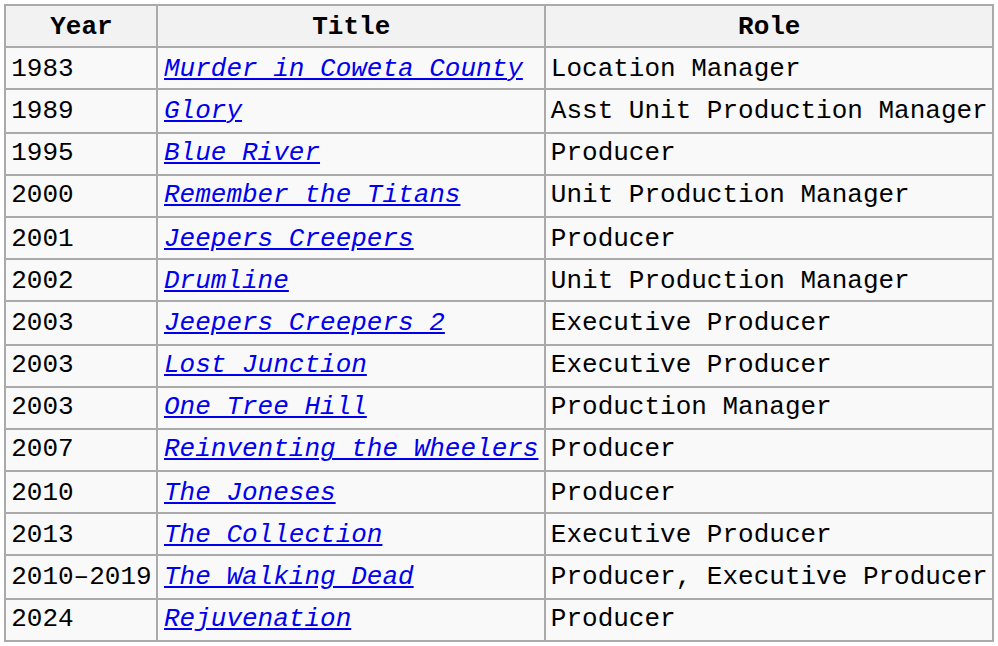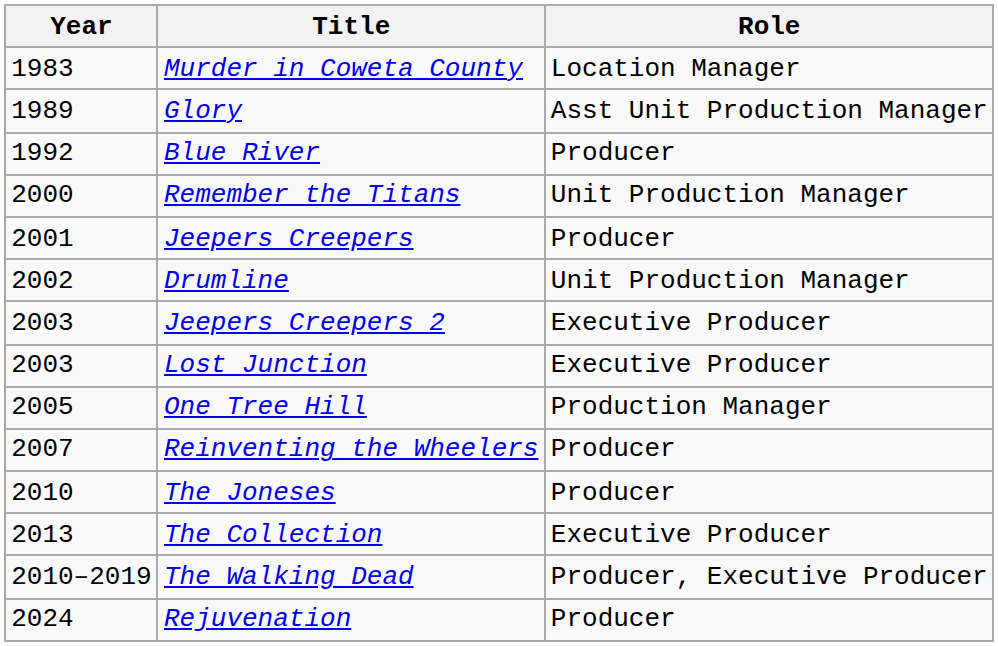 <table class="wikitable sortable">
 <tr>
 <th>Year</th>
 <th>Title</th>
 <th>Role</th>
 </tr>
 <tr>
 <td>1983</td>
 <td><em><a href='#'>Murder in Coweta County</a></em></td>
 <td>Location Manager</td>
 </tr>
 <tr>
 <td>1989</td>
 <td><em><a href='#'>Glory</a></em></td>
 <td>Asst Unit Production Manager</td>
 </tr>
 <tr>
-<td>1995</td>
+<td>1992</td>
 <td><em><a href='#'>Blue River</a></em></td>
 <td>Producer</td>
 </tr>
 <tr>
 <td>2000</td>
 <td><em><a href='#'>Remember the Titans</a></em></td>
 <td>Unit Production Manager</td>
 </tr>
 <tr>
 <td>2001</td>
 <td><em><a href='#'>Jeepers Creepers</a></em></td>
 <td>Producer</td>
 </tr>
 <tr>
 <td>2002</td>
 <td><em><a href='#'>Drumline</a></em></td>
 <td>Unit Production Manager</td>
 </tr>
 <tr>
 <td>2003</td>
 <td><em><a href='#'>Jeepers Creepers 2</a></em></td>
 <td>Executive Producer</td>
 </tr>
 <tr>
 <td>2003</td>
 <td><em><a href='#'>Lost Junction</a></em></td>
 <td>Executive Producer</td>
 </tr>
 <tr>
-<td>2003</td>
+<td>2005</td>
 <td><em><a href='#'>One Tree Hill</a></em></td>
 <td>Production Manager</td>
 </tr>
 <tr>
 <td>2007</td>
 <td><em><a href='#'>Reinventing the Wheelers</a></em></td>
 <td>Producer</td>
 </tr>
 <tr>
 <td>2010</td>
 <td><em><a href='#'>The Joneses</a></em></td>
 <td>Producer</td>
 </tr>
 <tr>
 <td>2013</td>
 <td><em><a href='#'>The Collection</a></em></td>
 <td>Executive Producer</td>
 </tr>
 <tr>
 <td>2010–2019</td>
 <td><em><a href='#'>The Walking Dead</a></em></td>
 <td>Producer, Executive Producer</td>
 </tr>
 <tr>
 <td>2024</td>
 <td><em><a href='#'>Rejuvenation</a></em></td>
 <td>Producer</td>
 </tr>
 </table>
